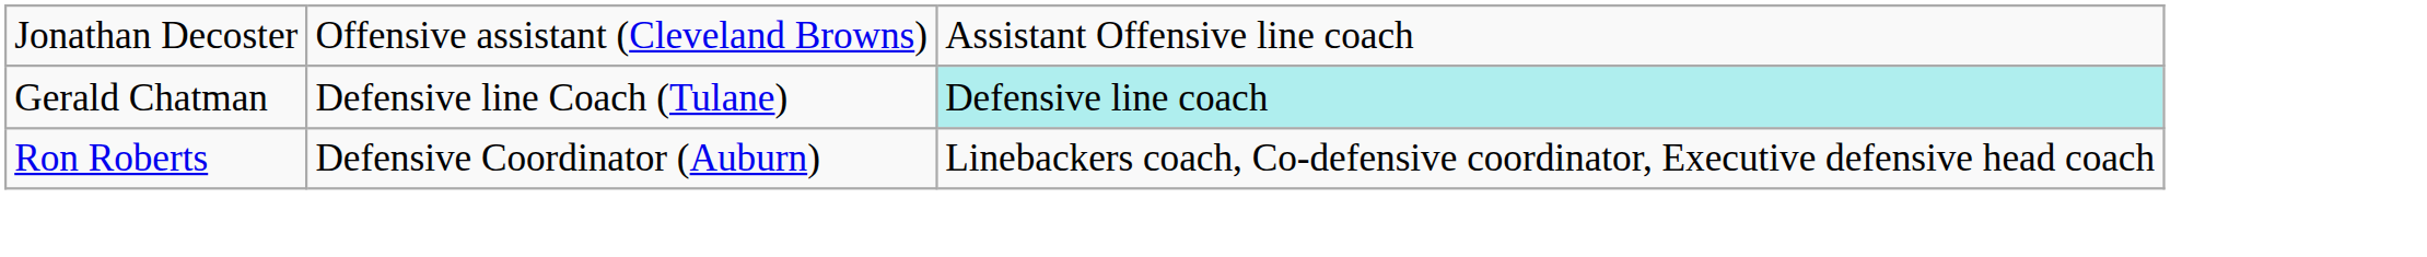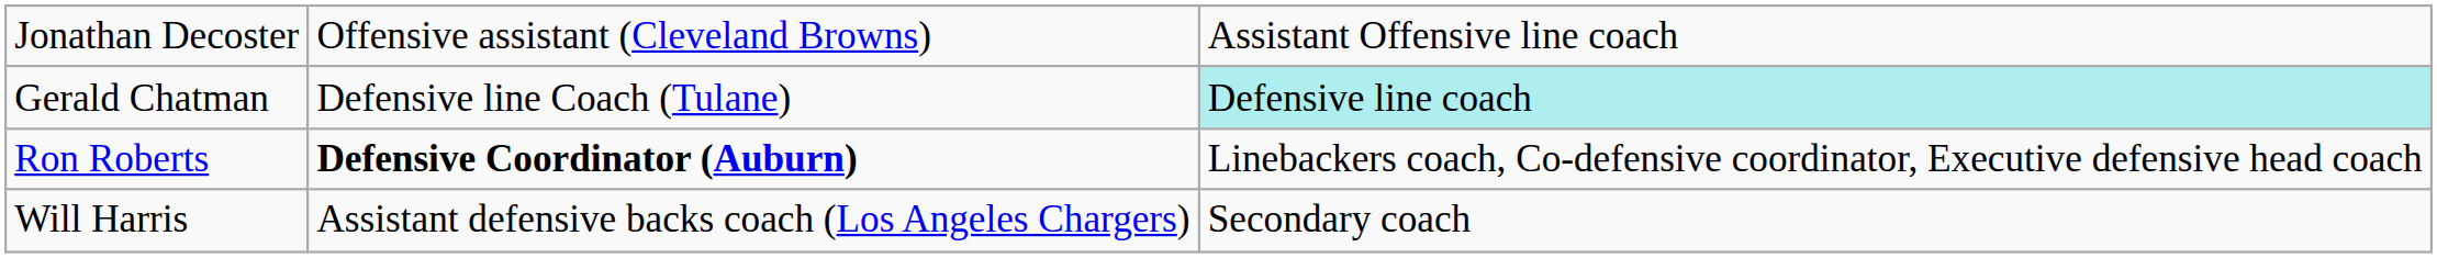 <table class="wikitable">
 <tr>
 <td>Jonathan Decoster</td>
 <td>Offensive assistant (<a href='#'>Cleveland Browns</a>)</td>
 <td>Assistant Offensive line coach</td>
 </tr>
 <tr>
 <td>Gerald Chatman</td>
 <td>Defensive line Coach (<a href='#'>Tulane</a>)</td>
 <td style="background: paleturquoise;">Defensive line coach</td>
 </tr>
 <tr>
 <td><a href='#'>Ron Roberts</a></td>
-<td>Defensive Coordinator (<a href='#'>Auburn</a>)</td>
+<td><strong>Defensive Coordinator (<a href='#'>Auburn</a>)</strong></td>
 <td>Linebackers coach, Co-defensive coordinator, Executive defensive head coach</td>
 </tr>
+<tr>
+<td>Will Harris</td>
+<td>Assistant defensive backs coach (<a href='#'>Los Angeles Chargers</a>)</td>
+<td>Secondary coach</td>
+</tr>
 </table>
